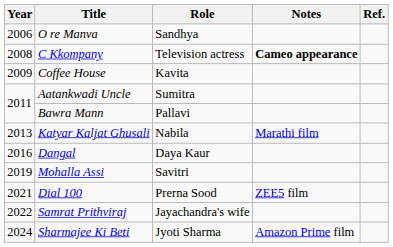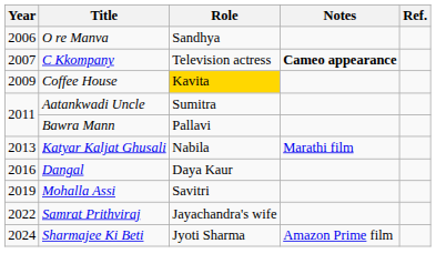 <table class="wikitable sortable">
 <tr>
 <th>Year</th>
 <th>Title</th>
 <th>Role</th>
 <th>Notes</th>
 <th>Ref.</th>
 </tr>
 <tr>
 <td>2006</td>
 <td><em>O re Manva</em></td>
 <td>Sandhya</td>
 <td></td>
 <td></td>
 </tr>
 <tr>
-<td>2008</td>
+<td>2007</td>
 <td><em><a href='#'>C Kkompany</a></em></td>
 <td>Television actress</td>
 <td><strong>Cameo appearance</strong></td>
 <td></td>
 </tr>
 <tr>
 <td>2009</td>
 <td><em>Coffee House</em></td>
-<td>Kavita</td>
+<td style="background: gold;">Kavita</td>
 <td></td>
 <td></td>
 </tr>
 <tr>
 <td rowspan="2">2011</td>
 <td><em>Aatankwadi Uncle</em></td>
 <td>Sumitra</td>
 <td></td>
 <td></td>
 </tr>
 <tr>
 <td><em>Bawra Mann</em></td>
 <td>Pallavi</td>
 <td></td>
 <td></td>
 </tr>
 <tr>
 <td>2013</td>
 <td><em><a href='#'>Katyar Kaljat Ghusali</a></em></td>
 <td>Nabila</td>
 <td><a href='#'>Marathi film</a></td>
 <td></td>
 </tr>
 <tr>
 <td>2016</td>
 <td><em><a href='#'>Dangal</a></em></td>
 <td>Daya Kaur</td>
 <td></td>
 <td></td>
 </tr>
 <tr>
 <td>2019</td>
 <td><em><a href='#'>Mohalla Assi</a></em></td>
 <td>Savitri</td>
 <td></td>
 <td></td>
 </tr>
 <tr>
-<td>2021</td>
-<td><em><a href='#'>Dial 100</a></em></td>
-<td>Prerna Sood</td>
-<td><a href='#'>ZEE5</a> film</td>
-<td></td>
-</tr>
-<tr>
 <td>2022</td>
 <td><em><a href='#'>Samrat Prithviraj</a></em></td>
 <td>Jayachandra's wife</td>
 <td></td>
 <td></td>
 </tr>
 <tr>
 <td>2024</td>
 <td><em><a href='#'>Sharmajee Ki Beti</a></em></td>
 <td>Jyoti Sharma</td>
 <td><a href='#'>Amazon Prime</a> film</td>
 <td></td>
 </tr>
 </table>
